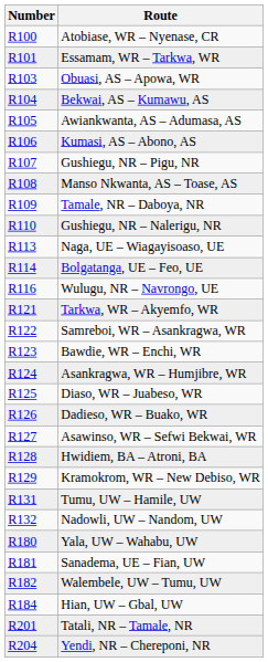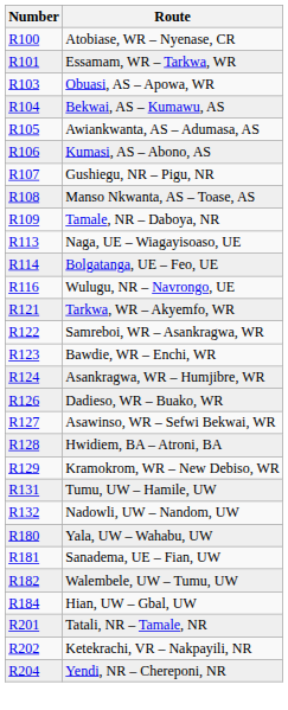 <table class="wikitable">
 <tr>
 <th>Number</th>
 <th>Route</th>
 </tr>
 <tr>
 <td><a href='#'>R100</a></td>
 <td>Atobiase, WR – Nyenase, CR</td>
 </tr>
 <tr style="background:#EFEFEF">
 <td><a href='#'>R101</a></td>
 <td>Essamam, WR – <a href='#'>Tarkwa</a>, WR</td>
 </tr>
 <tr>
 <td><a href='#'>R103</a></td>
 <td><a href='#'>Obuasi</a>, AS – Apowa, WR</td>
 </tr>
 <tr style="background:#EFEFEF">
 <td><a href='#'>R104</a></td>
 <td><a href='#'>Bekwai</a>, AS – <a href='#'>Kumawu</a>, AS</td>
 </tr>
 <tr>
 <td><a href='#'>R105</a></td>
 <td>Awiankwanta, AS – Adumasa, AS</td>
 </tr>
 <tr style="background:#EFEFEF">
 <td><a href='#'>R106</a></td>
 <td><a href='#'>Kumasi</a>, AS – Abono, AS</td>
 </tr>
 <tr>
 <td><a href='#'>R107</a></td>
 <td>Gushiegu, NR – Pigu, NR</td>
 </tr>
 <tr style="background:#EFEFEF">
 <td><a href='#'>R108</a></td>
 <td>Manso Nkwanta, AS – Toase, AS</td>
 </tr>
 <tr>
 <td><a href='#'>R109</a></td>
 <td><a href='#'>Tamale</a>, NR – Daboya, NR</td>
 </tr>
-<tr style="background:#EFEFEF">
-<td><a href='#'>R110</a></td>
-<td>Gushiegu, NR – Nalerigu, NR</td>
-</tr>
 <tr>
 <td><a href='#'>R113</a></td>
 <td>Naga, UE – Wiagayisoaso, UE</td>
 </tr>
 <tr style="background:#EFEFEF">
 <td><a href='#'>R114</a></td>
 <td><a href='#'>Bolgatanga</a>, UE – Feo, UE</td>
 </tr>
 <tr>
 <td><a href='#'>R116</a></td>
 <td>Wulugu, NR – <a href='#'>Navrongo</a>, UE</td>
 </tr>
 <tr style="background:#EFEFEF">
 <td><a href='#'>R121</a></td>
 <td><a href='#'>Tarkwa</a>, WR – Akyemfo, WR</td>
 </tr>
 <tr>
 <td><a href='#'>R122</a></td>
 <td>Samreboi, WR – Asankragwa, WR</td>
 </tr>
 <tr>
 <td><a href='#'>R123</a></td>
 <td>Bawdie, WR – Enchi, WR</td>
 </tr>
 <tr style="background:#EFEFEF">
 <td><a href='#'>R124</a></td>
 <td>Asankragwa, WR – Humjibre, WR</td>
-</tr>
-<tr>
-<td><a href='#'>R125</a></td>
-<td>Diaso, WR – Juabeso, WR</td>
 </tr>
 <tr style="background:#EFEFEF">
 <td><a href='#'>R126</a></td>
 <td>Dadieso, WR – Buako, WR</td>
 </tr>
 <tr>
 <td><a href='#'>R127</a></td>
 <td>Asawinso, WR – Sefwi Bekwai, WR</td>
 </tr>
 <tr style="background:#EFEFEF">
 <td><a href='#'>R128</a></td>
 <td>Hwidiem, BA – Atroni, BA</td>
 </tr>
 <tr>
 <td><a href='#'>R129</a></td>
 <td>Kramokrom, WR – New Debiso, WR</td>
 </tr>
 <tr style="background:#EFEFEF">
 <td><a href='#'>R131</a></td>
 <td>Tumu, UW – Hamile, UW</td>
 </tr>
 <tr>
 <td><a href='#'>R132</a></td>
 <td>Nadowli, UW – Nandom, UW</td>
 </tr>
 <tr style="background:#EFEFEF">
 <td><a href='#'>R180</a></td>
 <td>Yala, UW – Wahabu, UW</td>
 </tr>
 <tr>
 <td><a href='#'>R181</a></td>
 <td>Sanadema, UE – Fian, UW</td>
 </tr>
 <tr style="background:#EFEFEF">
 <td><a href='#'>R182</a></td>
 <td>Walembele, UW – Tumu, UW</td>
 </tr>
 <tr>
 <td><a href='#'>R184</a></td>
 <td>Hian, UW – Gbal, UW</td>
 </tr>
 <tr style="background:#EFEFEF">
 <td><a href='#'>R201</a></td>
 <td>Tatali, NR – <a href='#'>Tamale</a>, NR</td>
 </tr>
+<tr>
+<td><a href='#'>R202</a></td>
+<td>Ketekrachi, VR – Nakpayili, NR</td>
+</tr>
 <tr style="background:#EFEFEF">
 <td><a href='#'>R204</a></td>
 <td><a href='#'>Yendi</a>, NR – Chereponi, NR</td>
 </tr>
 </table>
